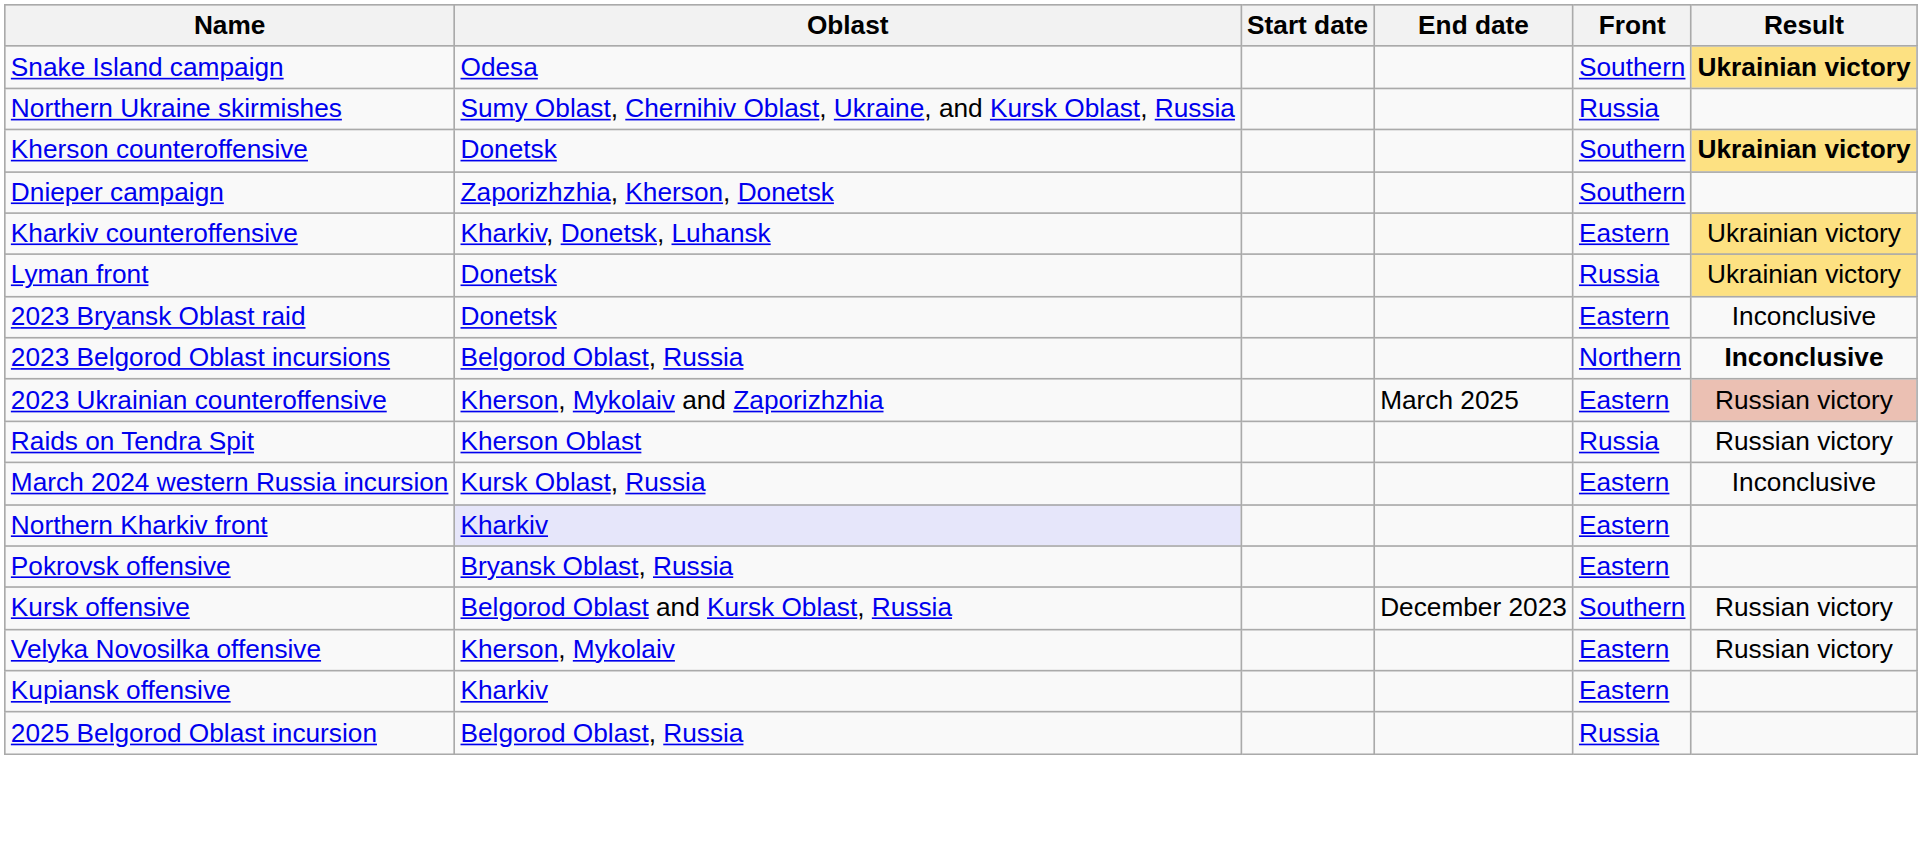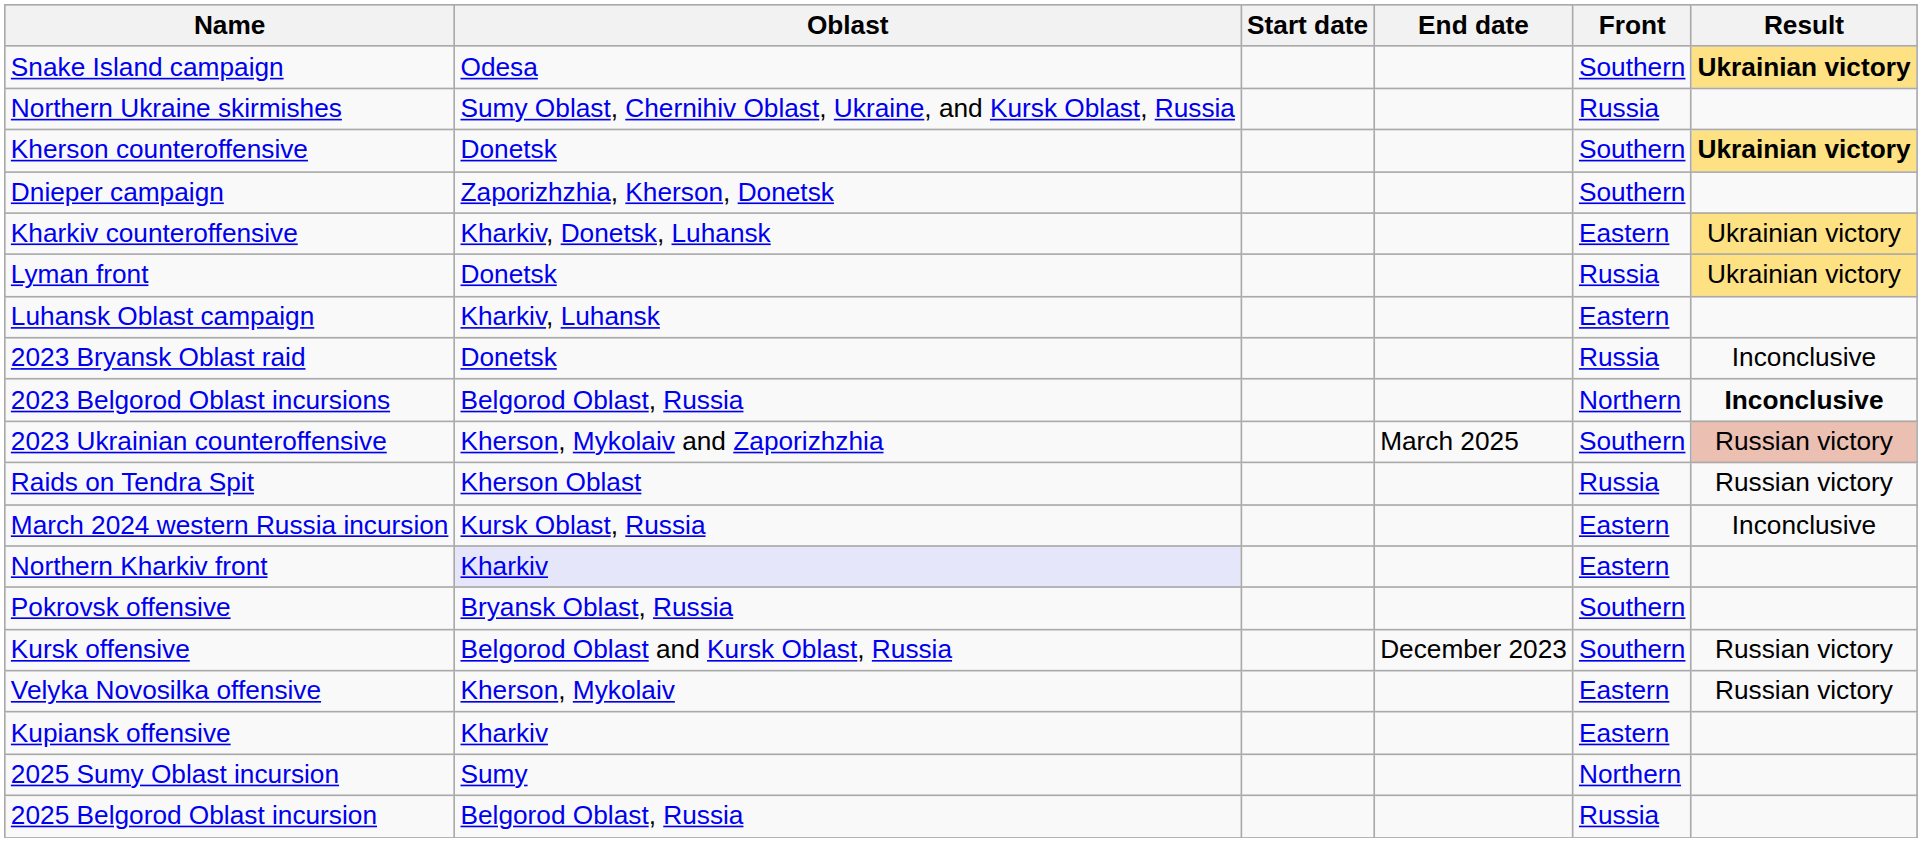 <table class="wikitable sortable">
 <tr>
 <th>Name</th>
 <th>Oblast</th>
 <th>Start date</th>
 <th>End date</th>
 <th>Front</th>
 <th>Result</th>
 </tr>
 <tr>
 <td><a href='#'>Snake Island campaign</a></td>
 <td><a href='#'>Odesa</a></td>
 <td></td>
 <td></td>
 <td><a href='#'>Southern</a></td>
 <td align="center" style="background-color:#FDE182"><strong>Ukrainian victory</strong></td>
 </tr>
 <tr>
 <td><a href='#'>Northern Ukraine skirmishes</a></td>
 <td><a href='#'>Sumy Oblast</a>, <a href='#'>Chernihiv Oblast</a>, <a href='#'>Ukraine</a>, and <a href='#'>Kursk Oblast</a>, <a href='#'>Russia</a></td>
 <td></td>
 <td></td>
 <td><a href='#'>Russia</a></td>
 <td></td>
 </tr>
 <tr>
 <td><a href='#'>Kherson counteroffensive</a></td>
 <td><a href='#'>Donetsk</a></td>
 <td></td>
 <td></td>
 <td><a href='#'>Southern</a></td>
 <td align="center" style="background-color:#FDE182"><strong>Ukrainian victory</strong></td>
 </tr>
 <tr>
 <td><a href='#'>Dnieper campaign</a></td>
 <td><a href='#'>Zaporizhzhia</a>, <a href='#'>Kherson</a>, <a href='#'>Donetsk</a></td>
 <td></td>
 <td></td>
 <td><a href='#'>Southern</a></td>
 <td></td>
 </tr>
 <tr>
 <td><a href='#'>Kharkiv counteroffensive</a></td>
 <td><a href='#'>Kharkiv</a>, <a href='#'>Donetsk</a>, <a href='#'>Luhansk</a></td>
 <td></td>
 <td></td>
 <td><a href='#'>Eastern</a></td>
 <td align="center" style="background-color:#FDE182">Ukrainian victory</td>
 </tr>
 <tr>
 <td><a href='#'>Lyman front</a></td>
 <td><a href='#'>Donetsk</a></td>
 <td></td>
 <td></td>
 <td><a href='#'>Russia</a></td>
 <td align="center" style="background-color:#FDE182">Ukrainian victory</td>
 </tr>
 <tr>
+<td><a href='#'>Luhansk Oblast campaign</a></td>
+<td><a href='#'>Kharkiv</a>, <a href='#'>Luhansk</a></td>
+<td></td>
+<td></td>
+<td><a href='#'>Eastern</a></td>
+<td></td>
+</tr>
+<tr>
 <td><a href='#'>2023 Bryansk Oblast raid</a></td>
 <td><a href='#'>Donetsk</a></td>
 <td></td>
 <td></td>
-<td><a href='#'>Eastern</a></td>
+<td><a href='#'>Russia</a></td>
 <td align="center">Inconclusive</td>
 </tr>
 <tr>
 <td><a href='#'>2023 Belgorod Oblast incursions</a></td>
 <td><a href='#'>Belgorod Oblast</a>, <a href='#'>Russia</a></td>
 <td></td>
 <td></td>
 <td><a href='#'>Northern</a></td>
 <td align="center"><strong>Inconclusive</strong></td>
 </tr>
 <tr>
 <td><a href='#'>2023 Ukrainian counteroffensive</a></td>
 <td><a href='#'>Kherson</a>, <a href='#'>Mykolaiv</a> and <a href='#'>Zaporizhzhia</a></td>
 <td></td>
 <td> March 2025</td>
-<td><a href='#'>Eastern</a></td>
+<td><a href='#'>Southern</a></td>
 <td align="center" style="background-color:#EBC0B3">Russian victory</td>
 </tr>
 <tr>
 <td><a href='#'>Raids on Tendra Spit</a></td>
 <td><a href='#'>Kherson Oblast</a></td>
 <td></td>
 <td></td>
 <td><a href='#'>Russia</a></td>
 <td align="center" style=align="center" style="background-color:#EBC0B3">Russian victory</td>
 </tr>
 <tr>
 <td><a href='#'>March 2024 western Russia incursion</a></td>
 <td><a href='#'>Kursk Oblast</a>, <a href='#'>Russia</a></td>
 <td></td>
 <td></td>
 <td><a href='#'>Eastern</a></td>
 <td align="center">Inconclusive</td>
 </tr>
 <tr>
 <td><a href='#'>Northern Kharkiv front</a></td>
 <td style="background: lavender;"><a href='#'>Kharkiv</a></td>
 <td></td>
 <td></td>
 <td><a href='#'>Eastern</a></td>
 <td></td>
 </tr>
 <tr>
 <td><a href='#'>Pokrovsk offensive</a></td>
 <td><a href='#'>Bryansk Oblast</a>, <a href='#'>Russia</a></td>
 <td></td>
 <td></td>
-<td><a href='#'>Eastern</a></td>
+<td><a href='#'>Southern</a></td>
 <td></td>
 </tr>
 <tr>
 <td><a href='#'>Kursk offensive</a></td>
 <td><a href='#'>Belgorod Oblast</a> and <a href='#'>Kursk Oblast</a>, <a href='#'>Russia</a></td>
 <td></td>
 <td> December 2023</td>
 <td><a href='#'>Southern</a></td>
 <td align="center" style=align="center" style="background-color:#EBC0B3">Russian victory</td>
 </tr>
 <tr>
 <td><a href='#'>Velyka Novosilka offensive</a></td>
 <td><a href='#'>Kherson</a>, <a href='#'>Mykolaiv</a></td>
 <td></td>
 <td></td>
 <td><a href='#'>Eastern</a></td>
 <td align="center" style=align="center" style="background-color:#EBC0B3">Russian victory</td>
 </tr>
 <tr>
 <td><a href='#'>Kupiansk offensive</a></td>
 <td><a href='#'>Kharkiv</a></td>
 <td></td>
 <td></td>
 <td><a href='#'>Eastern</a></td>
 <td></td>
 </tr>
 <tr>
+<td><a href='#'>2025 Sumy Oblast incursion</a></td>
+<td><a href='#'>Sumy</a></td>
+<td></td>
+<td></td>
+<td><a href='#'>Northern</a></td>
+<td></td>
+</tr>
+<tr>
 <td><a href='#'>2025 Belgorod Oblast incursion</a></td>
 <td><a href='#'>Belgorod Oblast</a>, <a href='#'>Russia</a></td>
 <td></td>
 <td></td>
 <td><a href='#'>Russia</a></td>
 <td></td>
 </tr>
 </table>
